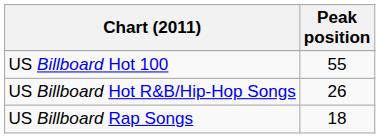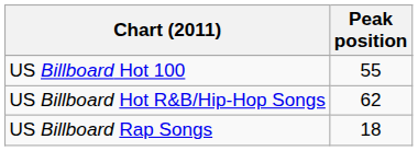 <table class="wikitable sortable">
 <tr>
 <th align="left">Chart (2011)</th>
 <th style="text-align:center;">Peak<br>position</th>
 </tr>
 <tr>
 </tr>
 <tr>
 </tr>
 <tr>
 </tr>
 <tr>
 <td align="left">US <a href='#'><em>Billboard</em> Hot 100</a></td>
 <td style="text-align:center;">55</td>
 </tr>
 <tr>
 <td align="left">US <em>Billboard</em> <a href='#'>Hot R&B/Hip-Hop Songs</a></td>
-<td style="text-align:center;">26</td>
+<td style="text-align:center;">62</td>
 </tr>
 <tr>
 <td align="left">US <em>Billboard</em> <a href='#'>Rap Songs</a></td>
 <td style="text-align:center;">18</td>
 </tr>
 </table>
